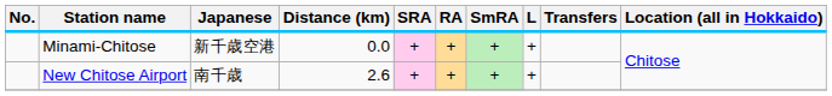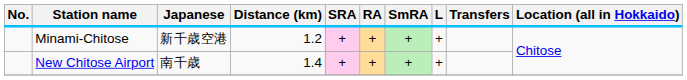 <table class="wikitable">
 <tr>
 <th>No.</th>
 <th>Station name</th>
 <th>Japanese</th>
 <th>Distance (km)</th>
 <th>SRA</th>
 <th>RA</th>
 <th>SmRA</th>
 <th>L</th>
 <th>Transfers</th>
 <th>Location (all in <a href='#'>Hokkaido</a>)</th>
 </tr>
 <tr style="border-top:deepskyblue solid 3px;">
 <td></td>
 <td>Minami-Chitose</td>
 <td>新千歳空港</td>
-<td align=right>0.0</td>
+<td align=right>1.2</td>
 <td style="text-align:center; background:#fce;">+</td>
 <td style="text-align:center; background:#fd9;">+</td>
 <td style="text-align:center; background:#beb;">+</td>
 <td style="text-align:center;">+</td>
 <td></td>
 <td rowspan="2"><a href='#'>Chitose</a></td>
 </tr>
 <tr>
 <td></td>
 <td><a href='#'>New Chitose Airport</a></td>
 <td>南千歳</td>
-<td align=right>2.6</td>
+<td align=right>1.4</td>
 <td style="text-align:center; background:#fce;">+</td>
 <td style="text-align:center; background:#fd9;">+</td>
 <td style="text-align:center; background:#beb;">+</td>
 <td style="text-align:center;">+</td>
 <td></td>
 </tr>
 <tr>
 </tr>
 </table>
